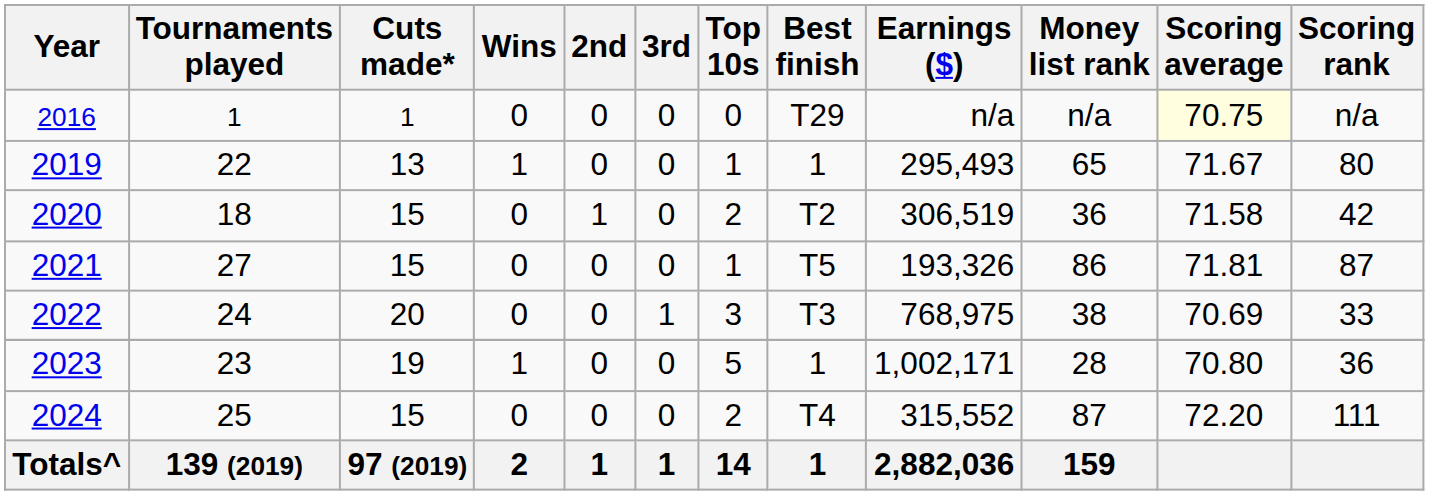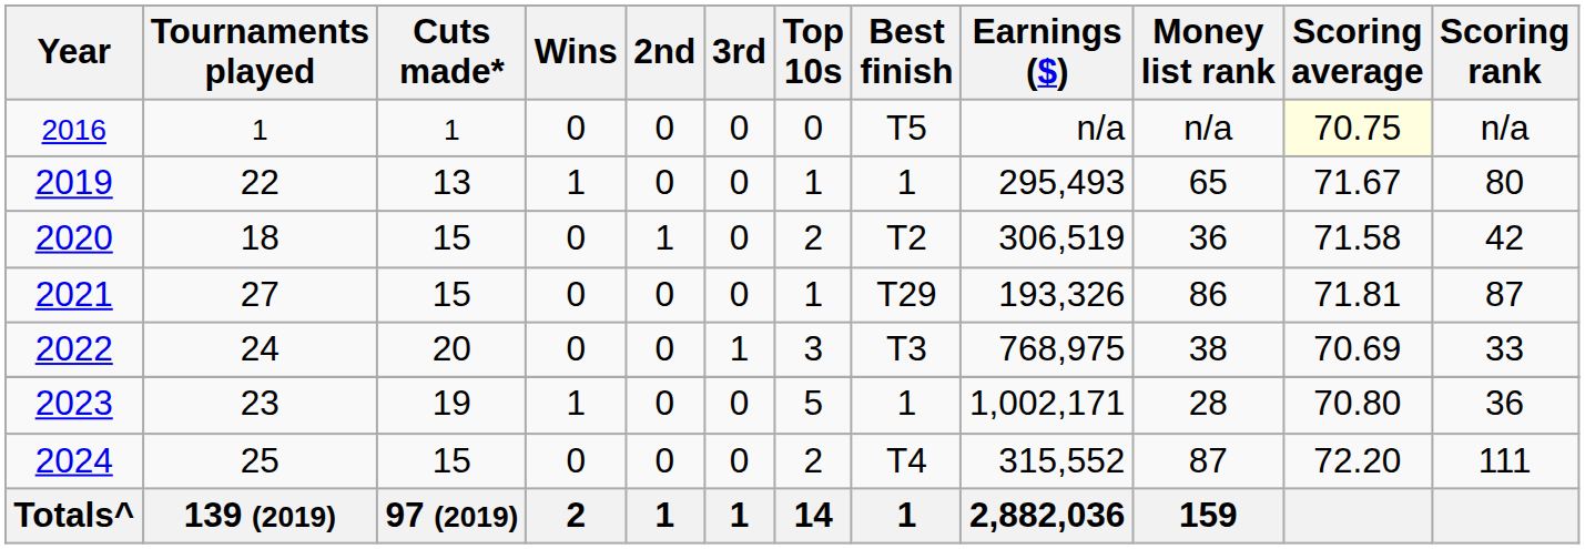 <table class="wikitable" style="text-align:center;">
 <tr>
 <th>Year</th>
 <th>Tournaments <br>played</th>
 <th>Cuts <br>made*</th>
 <th>Wins</th>
 <th>2nd</th>
 <th>3rd</th>
 <th>Top <br>10s</th>
 <th>Best <br>finish</th>
 <th>Earnings<br>(<a href='#'>$</a>)</th>
 <th>Money<br>list rank</th>
 <th>Scoring <br> average</th>
 <th>Scoring<br>rank</th>
 </tr>
 <tr>
 <td><small><a href='#'>2016</a></small></td>
 <td><small>1</small></td>
 <td><small>1</small></td>
 <td>0</td>
 <td>0</td>
 <td>0</td>
 <td>0</td>
-<td>T29</td>
+<td>T5</td>
 <td align=right>n/a</td>
 <td>n/a</td>
 <td style="background: lightyellow;">70.75</td>
 <td>n/a</td>
 </tr>
 <tr>
 <td><a href='#'>2019</a></td>
 <td>22</td>
 <td>13</td>
 <td>1</td>
 <td>0</td>
 <td>0</td>
 <td>1</td>
 <td>1</td>
 <td align=right>295,493</td>
 <td>65</td>
 <td>71.67</td>
 <td>80</td>
 </tr>
 <tr>
 <td><a href='#'>2020</a></td>
 <td>18</td>
 <td>15</td>
 <td>0</td>
 <td>1</td>
 <td>0</td>
 <td>2</td>
 <td>T2</td>
 <td align=right>306,519</td>
 <td>36</td>
 <td>71.58</td>
 <td>42</td>
 </tr>
 <tr>
 <td><a href='#'>2021</a></td>
 <td>27</td>
 <td>15</td>
 <td>0</td>
 <td>0</td>
 <td>0</td>
 <td>1</td>
-<td>T5</td>
+<td>T29</td>
 <td align=right>193,326</td>
 <td>86</td>
 <td>71.81</td>
 <td>87</td>
 </tr>
 <tr>
 <td><a href='#'>2022</a></td>
 <td>24</td>
 <td>20</td>
 <td>0</td>
 <td>0</td>
 <td>1</td>
 <td>3</td>
 <td>T3</td>
 <td align=right>768,975</td>
 <td>38</td>
 <td>70.69</td>
 <td>33</td>
 </tr>
 <tr>
 </tr>
 <tr>
 <td><a href='#'>2023</a></td>
 <td>23</td>
 <td>19</td>
 <td>1</td>
 <td>0</td>
 <td>0</td>
 <td>5</td>
 <td>1</td>
 <td align=right>1,002,171</td>
 <td>28</td>
 <td>70.80</td>
 <td>36</td>
 </tr>
 <tr>
 <td><a href='#'>2024</a></td>
 <td>25</td>
 <td>15</td>
 <td>0</td>
 <td>0</td>
 <td>0</td>
 <td>2</td>
 <td>T4</td>
 <td align=right>315,552</td>
 <td>87</td>
 <td>72.20</td>
 <td>111</td>
 </tr>
 <tr>
 <th>Totals^</th>
 <th>139 <small>(2019)</small> </th>
 <th>97 <small>(2019)</small> </th>
 <th>2 </th>
 <th>1 </th>
 <th>1 </th>
 <th>14 </th>
 <th>1 </th>
 <th align=right>2,882,036 </th>
 <th>159 </th>
 <th></th>
 <th></th>
 </tr>
 </table>
